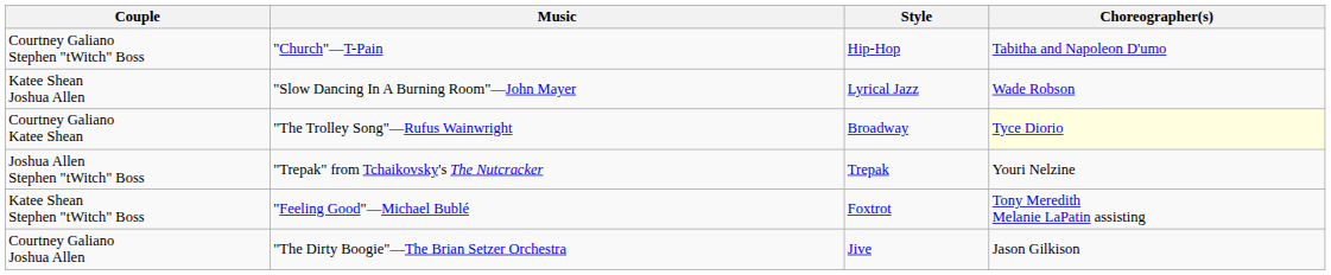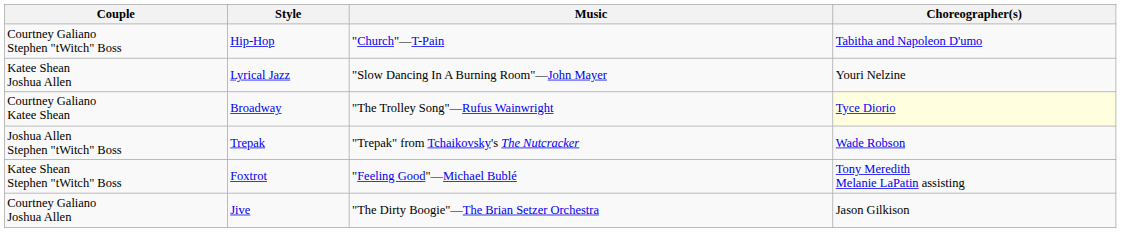 <table class="wikitable" style="width:90%;">
 <tr>
 <th>Couple</th>
+<th>Style</th>
 <th>Music</th>
-<th>Style</th>
 <th>Choreographer(s)</th>
 </tr>
 <tr>
 <td>Courtney Galiano<br>Stephen "tWitch" Boss</td>
+<td><a href='#'>Hip-Hop</a></td>
 <td>"<a href='#'>Church</a>"—<a href='#'>T-Pain</a></td>
-<td><a href='#'>Hip-Hop</a></td>
 <td><a href='#'>Tabitha and Napoleon D'umo</a></td>
 </tr>
 <tr>
 <td>Katee Shean<br>Joshua Allen</td>
+<td><a href='#'>Lyrical Jazz</a></td>
 <td>"Slow Dancing In A Burning Room"—<a href='#'>John Mayer</a></td>
-<td><a href='#'>Lyrical Jazz</a></td>
-<td><a href='#'>Wade Robson</a></td>
+<td>Youri Nelzine</td>
 </tr>
 <tr>
 <td>Courtney Galiano<br>Katee Shean</td>
+<td><a href='#'>Broadway</a></td>
 <td>"The Trolley Song"—<a href='#'>Rufus Wainwright</a></td>
-<td><a href='#'>Broadway</a></td>
 <td style="background: lightyellow;"><a href='#'>Tyce Diorio</a></td>
 </tr>
 <tr>
 <td>Joshua Allen<br>Stephen "tWitch" Boss</td>
+<td><a href='#'>Trepak</a></td>
 <td>"Trepak" from <a href='#'>Tchaikovsky</a>'s <em><a href='#'>The Nutcracker</a></em></td>
-<td><a href='#'>Trepak</a></td>
-<td>Youri Nelzine</td>
+<td><a href='#'>Wade Robson</a></td>
 </tr>
 <tr>
 <td>Katee Shean<br>Stephen "tWitch" Boss</td>
+<td><a href='#'>Foxtrot</a></td>
 <td>"<a href='#'>Feeling Good</a>"—<a href='#'>Michael Bublé</a></td>
-<td><a href='#'>Foxtrot</a></td>
 <td><a href='#'>Tony Meredith</a><br><a href='#'>Melanie LaPatin</a> assisting</td>
 </tr>
 <tr>
 <td>Courtney Galiano<br>Joshua Allen</td>
+<td><a href='#'>Jive</a></td>
 <td>"The Dirty Boogie"—<a href='#'>The Brian Setzer Orchestra</a></td>
-<td><a href='#'>Jive</a></td>
 <td>Jason Gilkison</td>
 </tr>
 </table>
